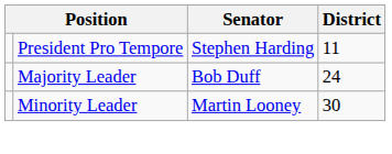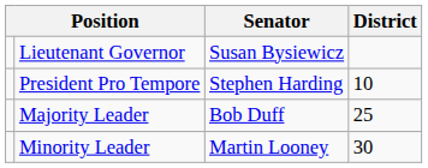 <table class="wikitable">
 <tr>
 <th colspan=2 align=center>Position</th>
 <th>Senator</th>
 <th>District</th>
 </tr>
 <tr>
 <td></td>
+<td><a href='#'>Lieutenant Governor</a></td>
+<td><a href='#'>Susan Bysiewicz</a></td>
+<td></td>
+</tr>
+<tr>
+<td></td>
 <td><a href='#'>President Pro Tempore</a></td>
 <td><a href='#'>Stephen Harding</a></td>
-<td>11</td>
+<td>10</td>
 </tr>
 <tr>
 <td></td>
 <td><a href='#'>Majority Leader</a></td>
 <td><a href='#'>Bob Duff</a></td>
-<td>24</td>
+<td>25</td>
 </tr>
 <tr>
 <td></td>
 <td><a href='#'>Minority Leader</a></td>
 <td><a href='#'>Martin Looney</a></td>
 <td>30</td>
 </tr>
 </table>
